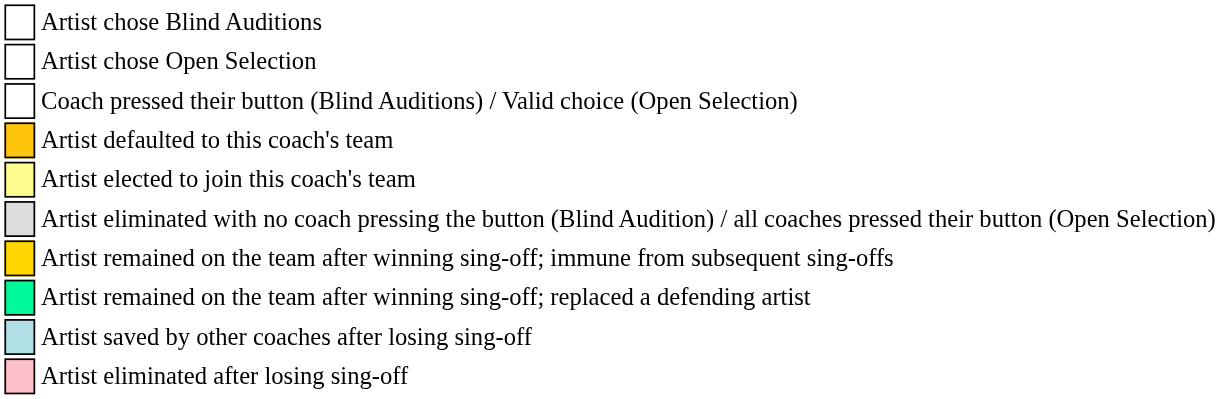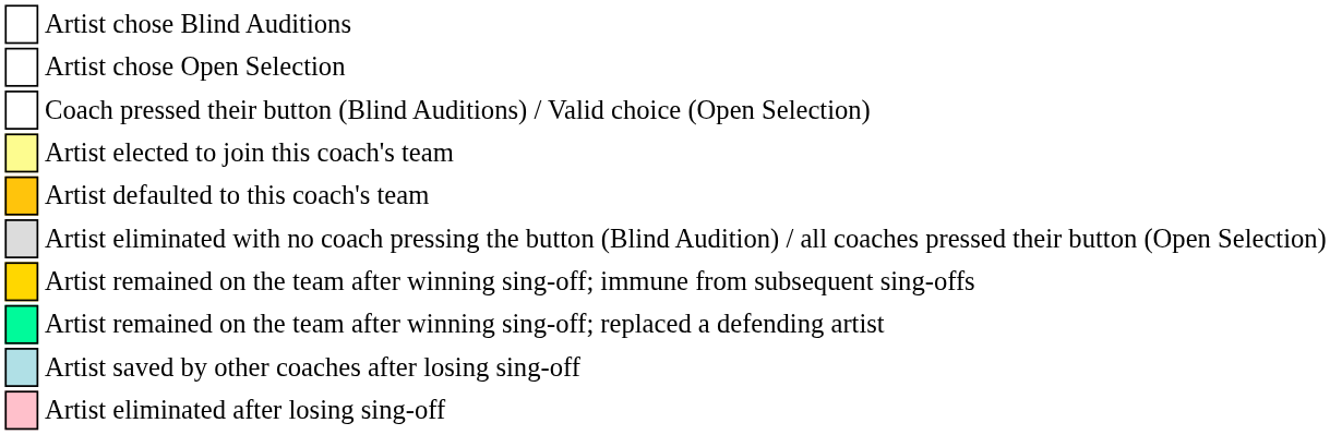 <table class="toccolours" style="font-size: 90%; white-space: nowrap;">
 <tr>
 <td style="background:white; border:1px solid black;">  </td>
 <td>Artist chose Blind Auditions</td>
 </tr>
 <tr>
 <td style="background:white; border:1px solid black;">  </td>
 <td>Artist chose Open Selection</td>
 </tr>
 <tr>
 <td style="background:white; border:1px solid black;">  <strong></strong>  </td>
 <td>Coach pressed their button (Blind Auditions) / Valid choice (Open Selection)</td>
 </tr>
 <tr>
+<td style="background:#fdfc8f; border:1px solid black;">    </td>
+<td style="padding-right: 8px">Artist elected to join this coach's team</td>
+</tr>
+<tr>
 <td style="background:#ffc40c; border:1px solid black;">    </td>
 <td>Artist defaulted to this coach's team</td>
-</tr>
-<tr>
-<td style="background:#fdfc8f; border:1px solid black;">    </td>
-<td style="padding-right: 8px">Artist elected to join this coach's team</td>
 </tr>
 <tr>
 <td style="background:#dcdcdc; border:1px solid black;">    </td>
 <td>Artist eliminated with no coach pressing the button (Blind Audition) / all coaches pressed their button (Open Selection)</td>
 </tr>
 <tr>
 <td style="background:gold; border:1px solid black;">    </td>
 <td>Artist remained on the team after winning sing-off; immune from subsequent sing-offs</td>
 </tr>
 <tr>
 <td style="background:#00fa9a; border:1px solid black;">    </td>
 <td>Artist remained on the team after winning sing-off; replaced a defending artist</td>
 </tr>
 <tr>
 <td style="background:#b0e0e6; border:1px solid black;">    </td>
 <td>Artist saved by other coaches after losing sing-off</td>
 </tr>
 <tr>
 <td style="background:pink; border:1px solid black;">    </td>
 <td>Artist eliminated after losing sing-off</td>
 </tr>
 </table>
